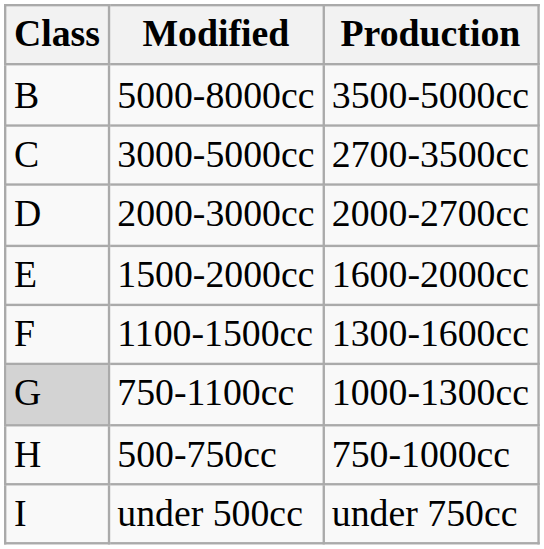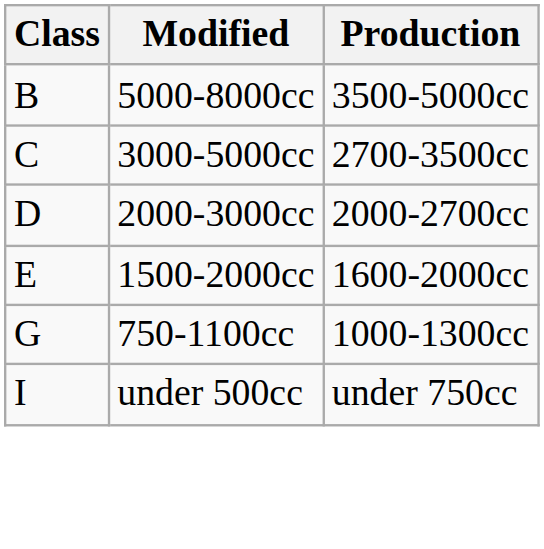 <table class=wikitable>
 <tr>
 <th>Class</th>
 <th>Modified</th>
 <th>Production</th>
 </tr>
 <tr>
 <td>B</td>
 <td>5000-8000cc</td>
 <td>3500-5000cc</td>
 </tr>
 <tr>
 <td>C</td>
 <td>3000-5000cc</td>
 <td>2700-3500cc</td>
 </tr>
 <tr>
 <td>D</td>
 <td>2000-3000cc</td>
 <td>2000-2700cc</td>
 </tr>
 <tr>
 <td>E</td>
 <td>1500-2000cc</td>
 <td>1600-2000cc</td>
 </tr>
 <tr>
-<td>F</td>
-<td>1100-1500cc</td>
-<td>1300-1600cc</td>
-</tr>
-<tr>
-<td style="background: lightgrey;">G</td>
+<td>G</td>
 <td>750-1100cc</td>
 <td>1000-1300cc</td>
-</tr>
-<tr>
-<td>H</td>
-<td>500-750cc</td>
-<td>750-1000cc</td>
 </tr>
 <tr>
 <td>I</td>
 <td>under 500cc</td>
 <td>under 750cc</td>
 </tr>
 </table>
